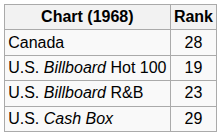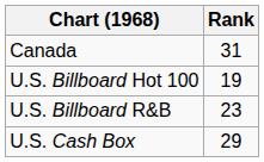 <table class="wikitable sortable">
 <tr>
 <th>Chart (1968)</th>
 <th style="text-align:center;">Rank</th>
 </tr>
 <tr>
 <td>Canada</td>
-<td style="text-align:center;">28</td>
+<td style="text-align:center;">31</td>
 </tr>
 <tr>
 <td>U.S. <em>Billboard</em> Hot 100</td>
 <td style="text-align:center;">19</td>
 </tr>
 <tr>
 <td>U.S. <em>Billboard</em> R&B</td>
 <td style="text-align:center;">23</td>
 </tr>
 <tr>
 <td>U.S. <em>Cash Box</em></td>
 <td style="text-align:center;">29</td>
 </tr>
 <tr>
 </tr>
 </table>
